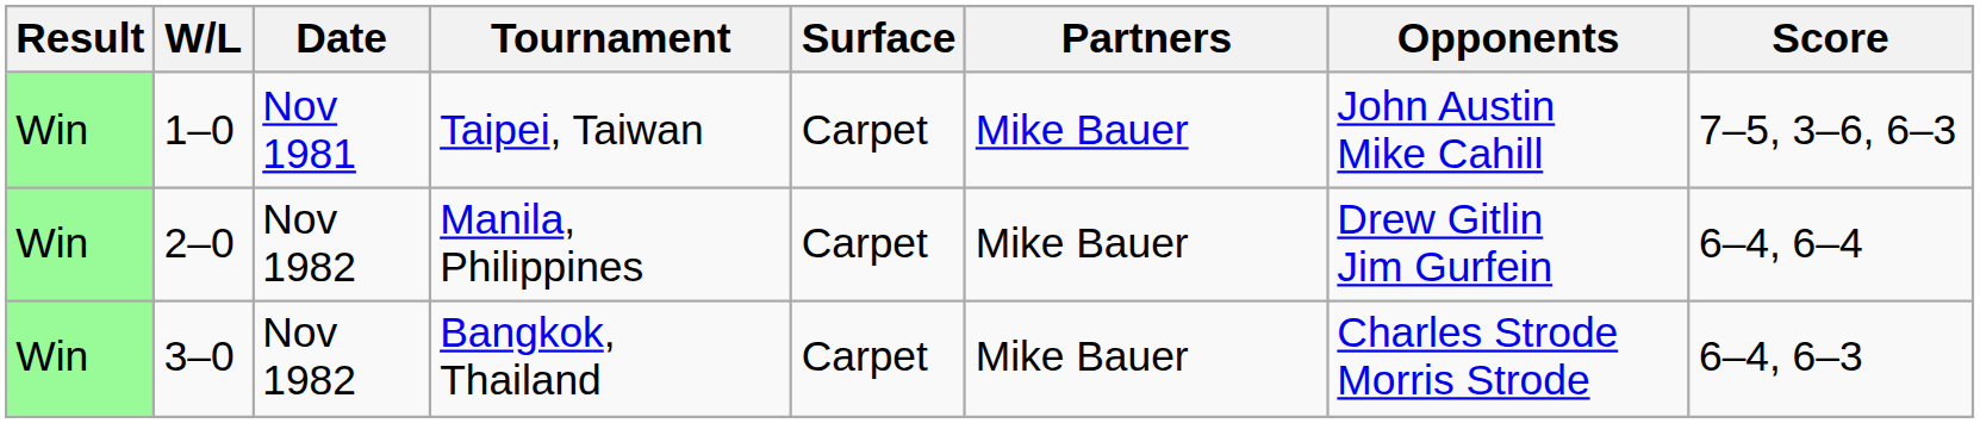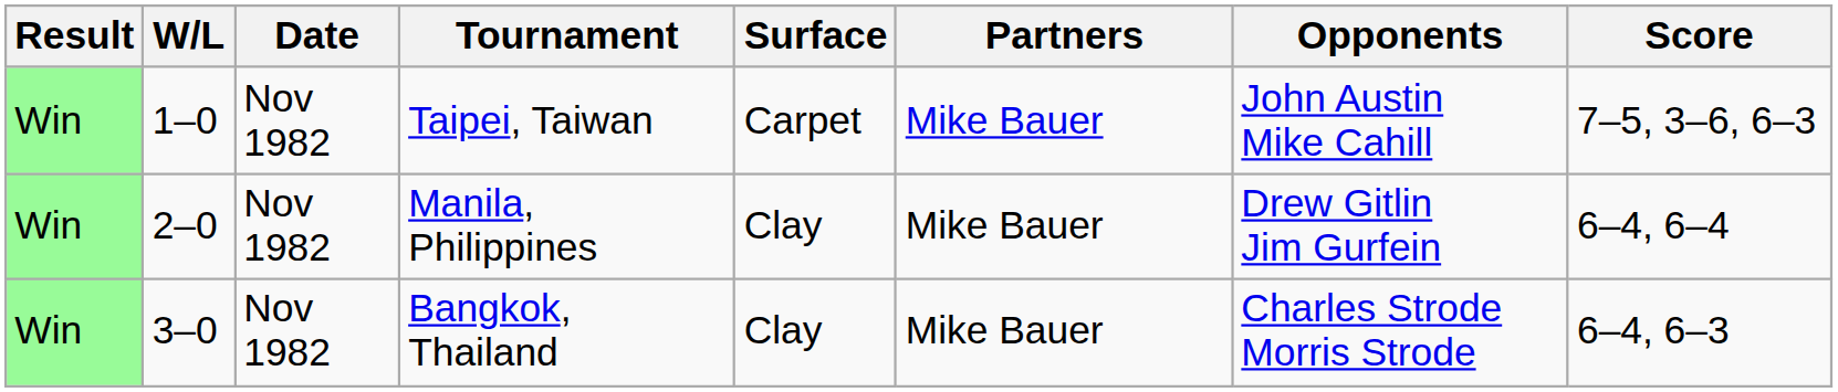 <table class="sortable wikitable">
 <tr>
 <th style="width:40px">Result</th>
 <th style="width:30px" class="unsortable">W/L</th>
 <th style="width:60px">Date</th>
 <th style="width:130px">Tournament</th>
 <th style="width:50px">Surface</th>
 <th style="width:130px">Partners</th>
 <th style="width:130px">Opponents</th>
 <th style="width:100px" class="unsortable">Score</th>
 </tr>
 <tr>
 <td style="background:#98fb98;">Win</td>
 <td>1–0</td>
-<td><a href='#'>Nov 1981</a></td>
+<td>Nov 1982</td>
 <td><a href='#'>Taipei</a>, Taiwan</td>
 <td>Carpet</td>
 <td> <a href='#'>Mike Bauer</a></td>
 <td> <a href='#'>John Austin</a> <br>  <a href='#'>Mike Cahill</a></td>
 <td>7–5, 3–6, 6–3</td>
 </tr>
 <tr>
 <td style="background:#98fb98;">Win</td>
 <td>2–0</td>
 <td>Nov 1982</td>
 <td><a href='#'>Manila</a>, Philippines</td>
-<td>Carpet</td>
+<td>Clay</td>
 <td> Mike Bauer</td>
 <td> <a href='#'>Drew Gitlin</a> <br>  <a href='#'>Jim Gurfein</a></td>
 <td>6–4, 6–4</td>
 </tr>
 <tr>
 <td style="background:#98fb98;">Win</td>
 <td>3–0</td>
 <td>Nov 1982</td>
 <td><a href='#'>Bangkok</a>, Thailand</td>
-<td>Carpet</td>
+<td>Clay</td>
 <td> Mike Bauer</td>
 <td> <a href='#'>Charles Strode</a> <br>  <a href='#'>Morris Strode</a></td>
 <td>6–4, 6–3</td>
 </tr>
 </table>
